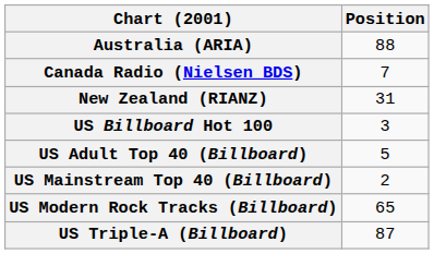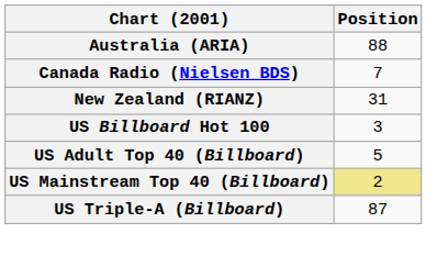 <table class="wikitable sortable plainrowheaders" style="text-align:center">
 <tr>
 <th>Chart (2001)</th>
 <th>Position</th>
 </tr>
 <tr>
 <th scope="row">Australia (ARIA)</th>
 <td>88</td>
 </tr>
 <tr>
 <th scope="row">Canada Radio (<a href='#'>Nielsen BDS</a>)</th>
 <td>7</td>
 </tr>
 <tr>
 <th scope="row">New Zealand (RIANZ)</th>
 <td>31</td>
 </tr>
 <tr>
 <th scope="row">US <em>Billboard</em> Hot 100</th>
 <td>3</td>
 </tr>
 <tr>
 <th scope="row">US Adult Top 40 (<em>Billboard</em>)</th>
 <td>5</td>
 </tr>
 <tr>
 <th scope="row">US Mainstream Top 40 (<em>Billboard</em>)</th>
-<td>2</td>
-</tr>
-<tr>
-<th scope="row">US Modern Rock Tracks (<em>Billboard</em>)</th>
-<td>65</td>
+<td style="background: khaki;">2</td>
 </tr>
 <tr>
 <th scope="row">US Triple-A (<em>Billboard</em>)</th>
 <td>87</td>
 </tr>
 </table>
